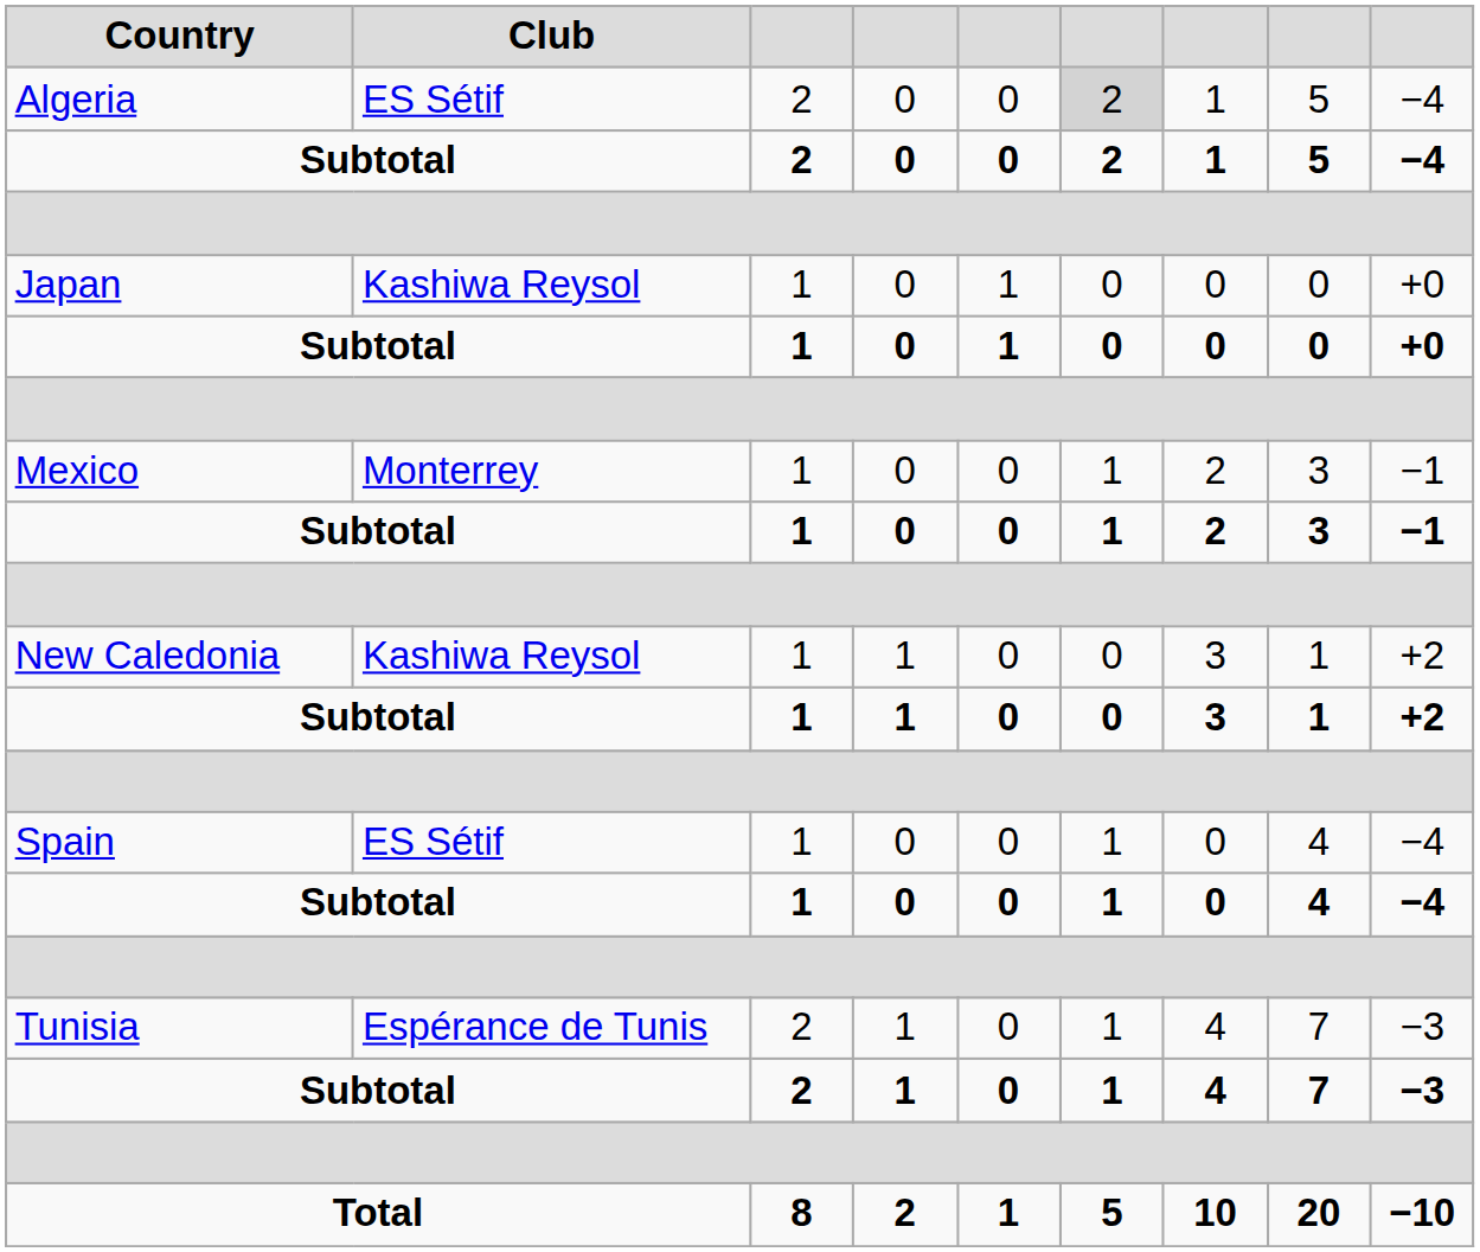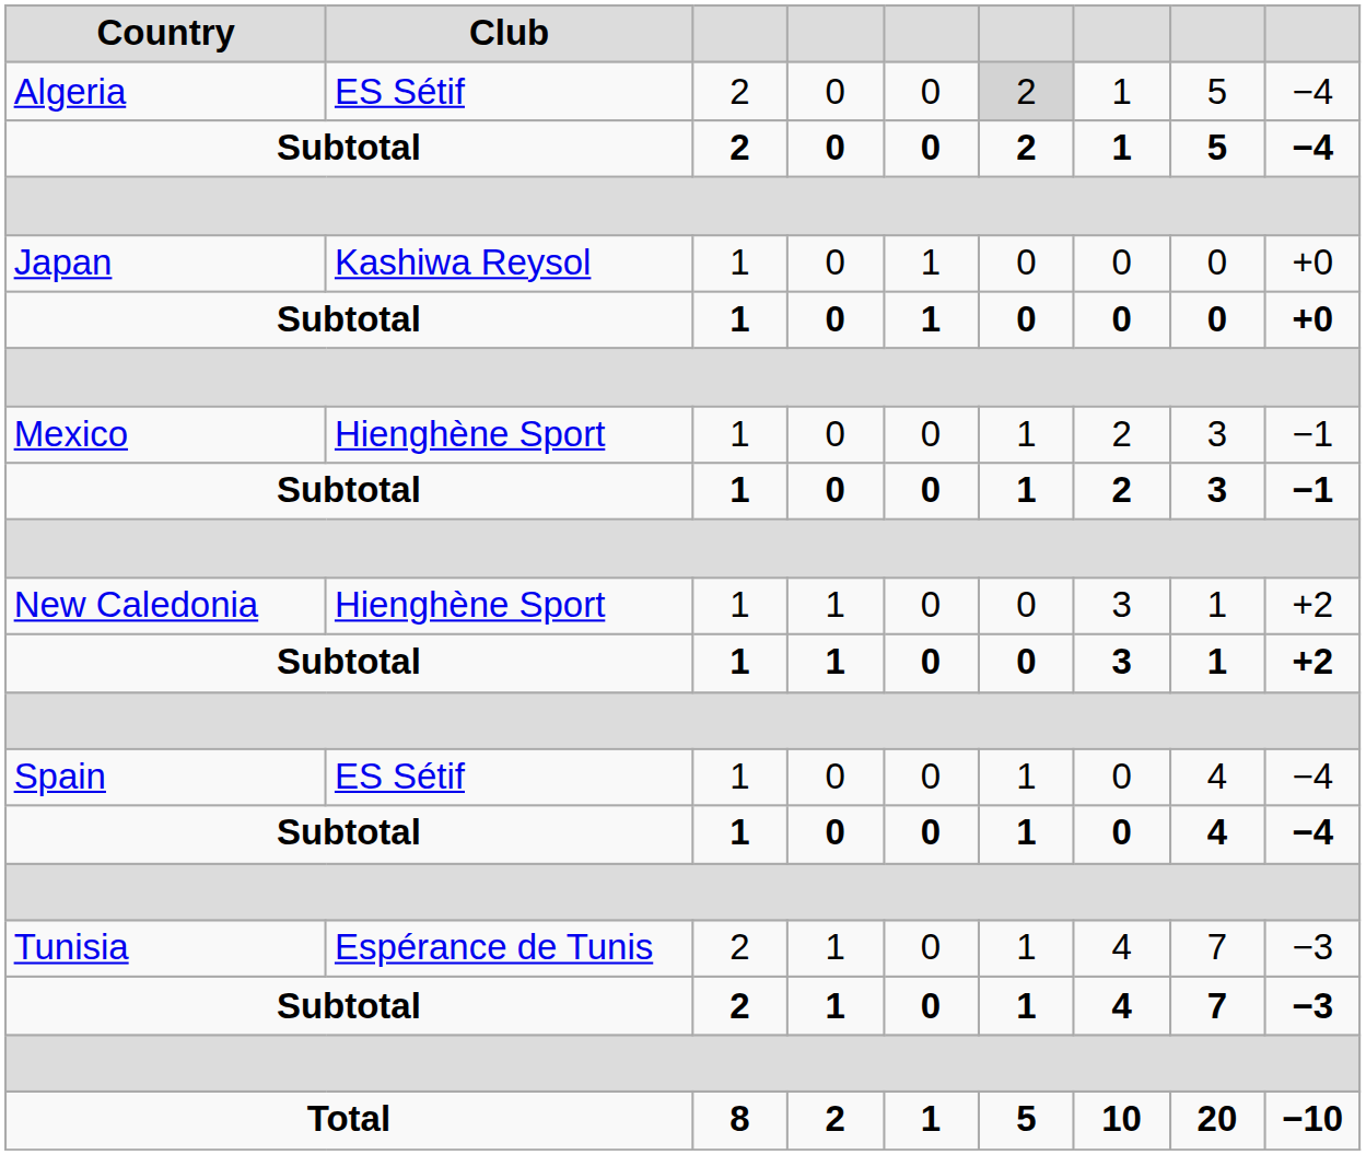 <table class="wikitable" style="text-align: center;">
 <tr>
 <th width="135" style="background:#DCDCDC">Country</th>
 <th width="155" style="background:#DCDCDC">Club</th>
 <th width="35" style="background:#DCDCDC"></th>
 <th width="35" style="background:#DCDCDC"></th>
 <th width="35" style="background:#DCDCDC"></th>
 <th width="35" style="background:#DCDCDC"></th>
 <th width="35" style="background:#DCDCDC"></th>
 <th width="35" style="background:#DCDCDC"></th>
 <th width="35" style="background:#DCDCDC"></th>
 </tr>
 <tr>
 <td align=left> <a href='#'>Algeria</a></td>
 <td align=left><a href='#'>ES Sétif</a></td>
 <td>2</td>
 <td>0</td>
 <td>0</td>
 <td style="background: lightgrey;">2</td>
 <td>1</td>
 <td>5</td>
 <td>−4</td>
 </tr>
 <tr>
 <td colspan=2 align-"center"><strong>Subtotal</strong></td>
 <td><strong>2</strong></td>
 <td><strong>0</strong></td>
 <td><strong>0</strong></td>
 <td><strong>2</strong></td>
 <td><strong>1</strong></td>
 <td><strong>5</strong></td>
 <td><strong>−4</strong></td>
 </tr>
 <tr>
 <th colspan=9 height="18" style="background:#DCDCDC"></th>
 </tr>
 <tr>
 <td align=left> <a href='#'>Japan</a></td>
 <td align=left><a href='#'>Kashiwa Reysol</a></td>
 <td>1</td>
 <td>0</td>
 <td>1</td>
 <td>0</td>
 <td>0</td>
 <td>0</td>
 <td>+0</td>
 </tr>
 <tr>
 <td colspan=2 align-"center"><strong>Subtotal</strong></td>
 <td><strong>1</strong></td>
 <td><strong>0</strong></td>
 <td><strong>1</strong></td>
 <td><strong>0</strong></td>
 <td><strong>0</strong></td>
 <td><strong>0</strong></td>
 <td><strong>+0</strong></td>
 </tr>
 <tr>
 <th colspan=9 height="18" style="background:#DCDCDC"></th>
 </tr>
 <tr>
 <td align=left> <a href='#'>Mexico</a></td>
-<td align=left><a href='#'>Monterrey</a></td>
+<td align=left><a href='#'>Hienghène Sport</a></td>
 <td>1</td>
 <td>0</td>
 <td>0</td>
 <td>1</td>
 <td>2</td>
 <td>3</td>
 <td>−1</td>
 </tr>
 <tr>
 <td colspan=2 align-"center"><strong>Subtotal</strong></td>
 <td><strong>1</strong></td>
 <td><strong>0</strong></td>
 <td><strong>0</strong></td>
 <td><strong>1</strong></td>
 <td><strong>2</strong></td>
 <td><strong>3</strong></td>
 <td><strong>−1</strong></td>
 </tr>
 <tr>
 <th colspan=9 height="18" style="background:#DCDCDC"></th>
 </tr>
 <tr>
 <td align=left> <a href='#'>New Caledonia</a></td>
-<td align=left><a href='#'>Kashiwa Reysol</a></td>
+<td align=left><a href='#'>Hienghène Sport</a></td>
 <td>1</td>
 <td>1</td>
 <td>0</td>
 <td>0</td>
 <td>3</td>
 <td>1</td>
 <td>+2</td>
 </tr>
 <tr>
 <td colspan=2 align-"center"><strong>Subtotal</strong></td>
 <td><strong>1</strong></td>
 <td><strong>1</strong></td>
 <td><strong>0</strong></td>
 <td><strong>0</strong></td>
 <td><strong>3</strong></td>
 <td><strong>1</strong></td>
 <td><strong>+2</strong></td>
 </tr>
 <tr>
 <th colspan=9 height="18" style="background:#DCDCDC"></th>
 </tr>
 <tr>
 <td align=left> <a href='#'>Spain</a></td>
 <td align=left><a href='#'>ES Sétif</a></td>
 <td>1</td>
 <td>0</td>
 <td>0</td>
 <td>1</td>
 <td>0</td>
 <td>4</td>
 <td>−4</td>
 </tr>
 <tr>
 <td colspan=2 align-"center"><strong>Subtotal</strong></td>
 <td><strong>1</strong></td>
 <td><strong>0</strong></td>
 <td><strong>0</strong></td>
 <td><strong>1</strong></td>
 <td><strong>0</strong></td>
 <td><strong>4</strong></td>
 <td><strong>−4</strong></td>
 </tr>
 <tr>
 <th colspan=9 height="18" style="background:#DCDCDC"></th>
 </tr>
 <tr>
 <td align=left> <a href='#'>Tunisia</a></td>
 <td align=left><a href='#'>Espérance de Tunis</a></td>
 <td>2</td>
 <td>1</td>
 <td>0</td>
 <td>1</td>
 <td>4</td>
 <td>7</td>
 <td>−3</td>
 </tr>
 <tr>
 <td colspan=2 align-"center"><strong>Subtotal</strong></td>
 <td><strong>2</strong></td>
 <td><strong>1</strong></td>
 <td><strong>0</strong></td>
 <td><strong>1</strong></td>
 <td><strong>4</strong></td>
 <td><strong>7</strong></td>
 <td><strong>−3</strong></td>
 </tr>
 <tr>
 <th colspan=9 height="18" style="background:#DCDCDC"></th>
 </tr>
 <tr>
 <td colspan=2 align-"center"><strong>Total</strong></td>
 <td><strong>8</strong></td>
 <td><strong>2</strong></td>
 <td><strong>1</strong></td>
 <td><strong>5</strong></td>
 <td><strong>10</strong></td>
 <td><strong>20</strong></td>
 <td><strong>−10</strong></td>
 </tr>
 <tr>
 </tr>
 </table>
